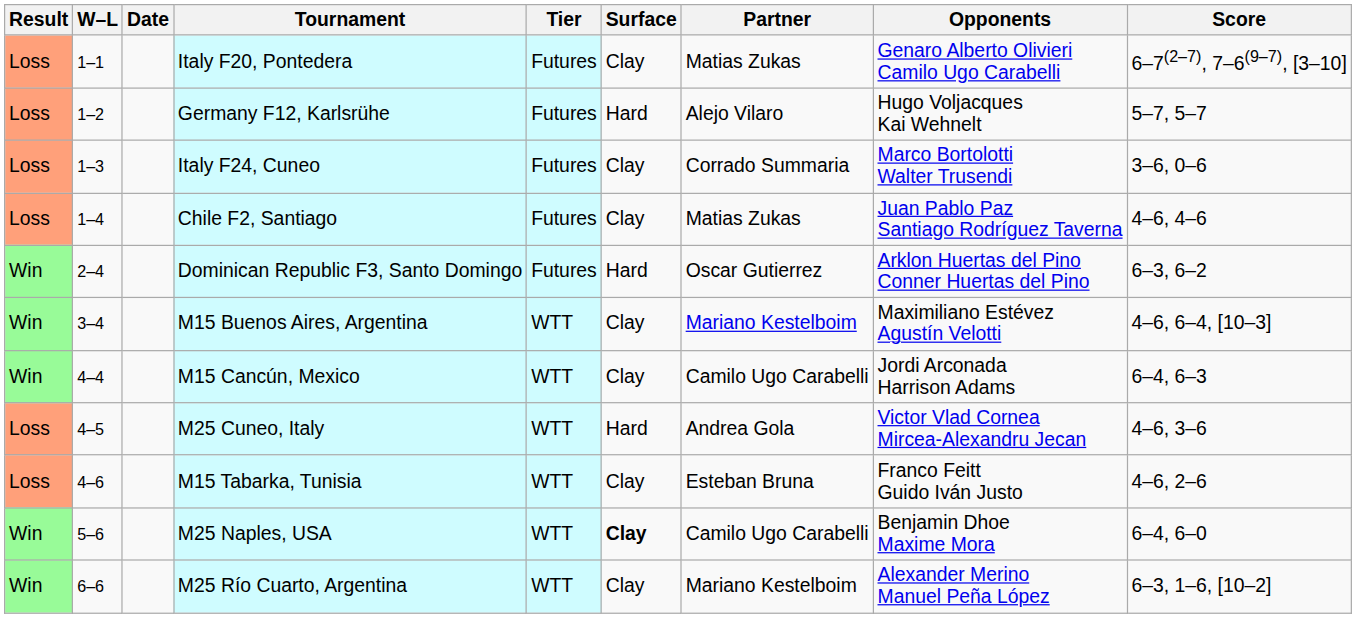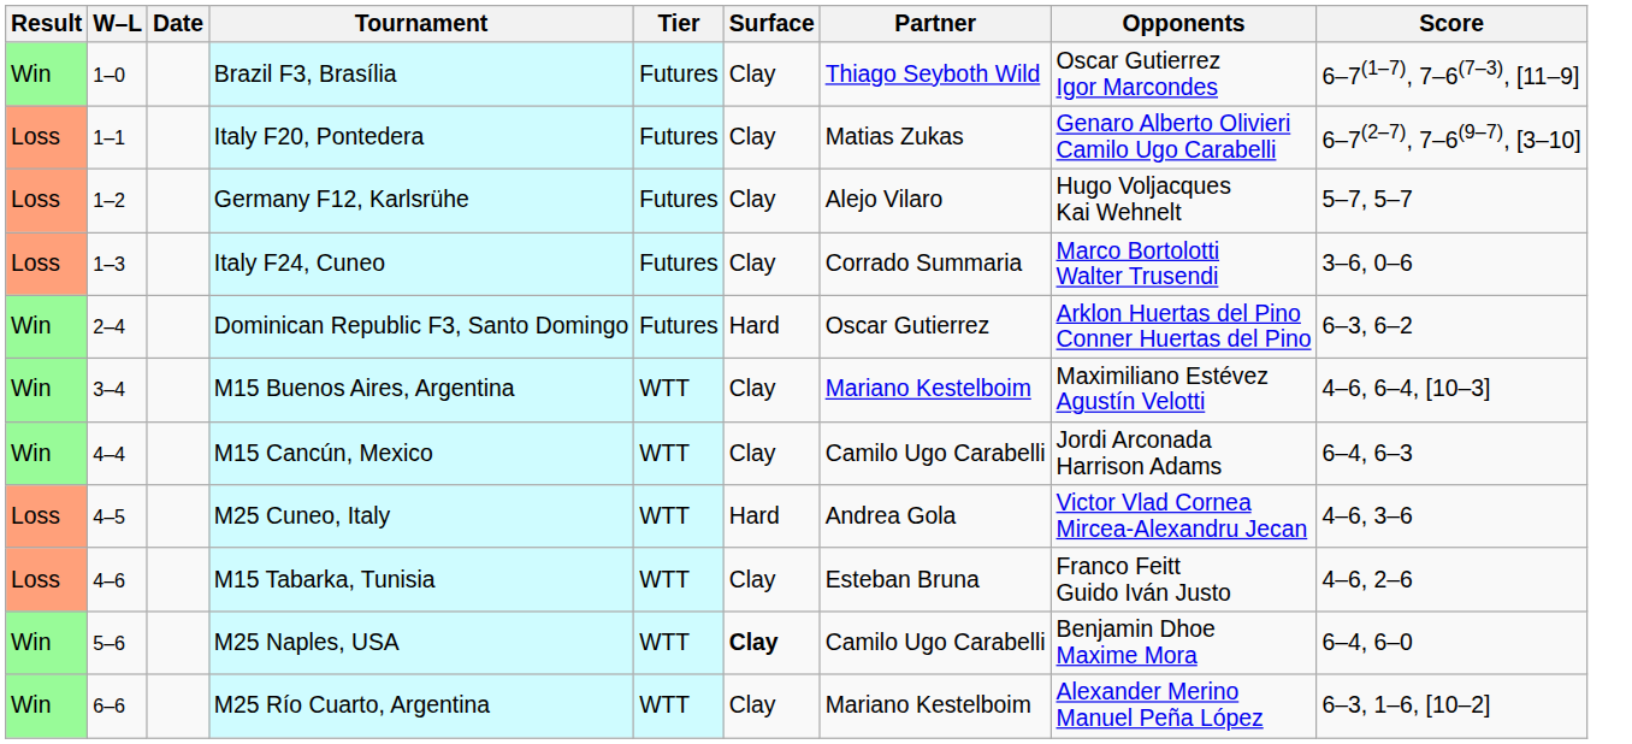 <table class="sortable wikitable nowrap">
 <tr>
 <th>Result</th>
 <th class="unsortable">W–L</th>
 <th>Date</th>
 <th>Tournament</th>
 <th>Tier</th>
 <th>Surface</th>
 <th>Partner</th>
 <th>Opponents</th>
 <th class="unsortable">Score</th>
+</tr>
+<tr>
+<td bgcolor=98fb98>Win</td>
+<td><small>1–0</small></td>
+<td></td>
+<td style="background:#cffcff;">Brazil F3, Brasília</td>
+<td style="background:#cffcff;">Futures</td>
+<td>Clay</td>
+<td> <a href='#'>Thiago Seyboth Wild</a></td>
+<td> Oscar Gutierrez <br>  <a href='#'>Igor Marcondes</a></td>
+<td>6–7<sup>(1–7)</sup>, 7–6<sup>(7–3)</sup>, [11–9]</td>
 </tr>
 <tr>
 <td bgcolor=ffa07a>Loss</td>
 <td><small>1–1</small></td>
 <td></td>
 <td style="background:#cffcff;">Italy F20, Pontedera</td>
 <td style="background:#cffcff;">Futures</td>
 <td>Clay</td>
 <td> Matias Zukas</td>
 <td> <a href='#'>Genaro Alberto Olivieri</a> <br>  <a href='#'>Camilo Ugo Carabelli</a></td>
 <td>6–7<sup>(2–7)</sup>, 7–6<sup>(9–7)</sup>, [3–10]</td>
 </tr>
 <tr>
 <td bgcolor=ffa07a>Loss</td>
 <td><small>1–2</small></td>
 <td></td>
 <td style="background:#cffcff;">Germany F12, Karlsrühe</td>
 <td style="background:#cffcff;">Futures</td>
-<td>Hard</td>
+<td>Clay</td>
 <td> Alejo Vilaro</td>
 <td> Hugo Voljacques <br>  Kai Wehnelt</td>
 <td>5–7, 5–7</td>
 </tr>
 <tr>
 <td bgcolor=ffa07a>Loss</td>
 <td><small>1–3</small></td>
 <td></td>
 <td style="background:#cffcff;">Italy F24, Cuneo</td>
 <td style="background:#cffcff;">Futures</td>
 <td>Clay</td>
 <td> Corrado Summaria</td>
 <td> <a href='#'>Marco Bortolotti</a> <br>  <a href='#'>Walter Trusendi</a></td>
 <td>3–6, 0–6</td>
-</tr>
-<tr>
-<td bgcolor=ffa07a>Loss</td>
-<td><small>1–4</small></td>
-<td></td>
-<td style="background:#cffcff;">Chile F2, Santiago</td>
-<td style="background:#cffcff;">Futures</td>
-<td>Clay</td>
-<td> Matias Zukas</td>
-<td> <a href='#'>Juan Pablo Paz</a> <br>  <a href='#'>Santiago Rodríguez Taverna</a></td>
-<td>4–6, 4–6</td>
 </tr>
 <tr>
 <td bgcolor=98fb98>Win</td>
 <td><small>2–4</small></td>
 <td></td>
 <td style="background:#cffcff;">Dominican Republic F3, Santo Domingo</td>
 <td style="background:#cffcff;">Futures</td>
 <td>Hard</td>
 <td> Oscar Gutierrez</td>
 <td> <a href='#'>Arklon Huertas del Pino</a> <br>  <a href='#'>Conner Huertas del Pino</a></td>
 <td>6–3, 6–2</td>
 </tr>
 <tr>
 <td bgcolor=98fb98>Win</td>
 <td><small>3–4</small></td>
 <td></td>
 <td style="background:#cffcff;">M15 Buenos Aires, Argentina</td>
 <td style="background:#cffcff;">WTT</td>
 <td>Clay</td>
 <td> <a href='#'>Mariano Kestelboim</a></td>
 <td> Maximiliano Estévez <br>  <a href='#'>Agustín Velotti</a></td>
 <td>4–6, 6–4, [10–3]</td>
 </tr>
 <tr>
 <td bgcolor=98fb98>Win</td>
 <td><small>4–4</small></td>
 <td></td>
 <td style="background:#cffcff;">M15 Cancún, Mexico</td>
 <td style="background:#cffcff;">WTT</td>
 <td>Clay</td>
 <td> Camilo Ugo Carabelli</td>
 <td> Jordi Arconada <br>  Harrison Adams</td>
 <td>6–4, 6–3</td>
 </tr>
 <tr>
 <td bgcolor=ffa07a>Loss</td>
 <td><small>4–5</small></td>
 <td></td>
 <td style="background:#cffcff;">M25 Cuneo, Italy</td>
 <td style="background:#cffcff;">WTT</td>
 <td>Hard</td>
 <td> Andrea Gola</td>
 <td> <a href='#'>Victor Vlad Cornea</a> <br>  <a href='#'>Mircea-Alexandru Jecan</a></td>
 <td>4–6, 3–6</td>
 </tr>
 <tr>
 <td bgcolor=ffa07a>Loss</td>
 <td><small>4–6</small></td>
 <td></td>
 <td style="background:#cffcff;">M15 Tabarka, Tunisia</td>
 <td style="background:#cffcff;">WTT</td>
 <td>Clay</td>
 <td> Esteban Bruna</td>
 <td> Franco Feitt <br>  Guido Iván Justo</td>
 <td>4–6, 2–6</td>
 </tr>
 <tr>
 <td bgcolor=98fb98>Win</td>
 <td><small>5–6</small></td>
 <td></td>
 <td style="background:#cffcff;">M25 Naples, USA</td>
 <td style="background:#cffcff;">WTT</td>
 <td><strong>Clay</strong></td>
 <td> Camilo Ugo Carabelli</td>
 <td> Benjamin Dhoe <br>  <a href='#'>Maxime Mora</a></td>
 <td>6–4, 6–0</td>
 </tr>
 <tr>
 <td bgcolor=98fb98>Win</td>
 <td><small>6–6</small></td>
 <td></td>
 <td style="background:#cffcff;">M25 Río Cuarto, Argentina</td>
 <td style="background:#cffcff;">WTT</td>
 <td>Clay</td>
 <td> Mariano Kestelboim</td>
 <td> <a href='#'>Alexander Merino</a> <br>  <a href='#'>Manuel Peña López</a></td>
 <td>6–3, 1–6, [10–2]</td>
 </tr>
 </table>
